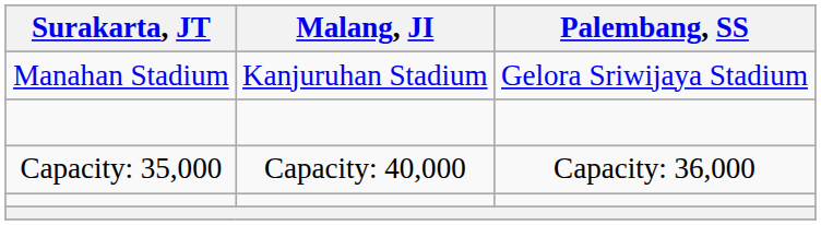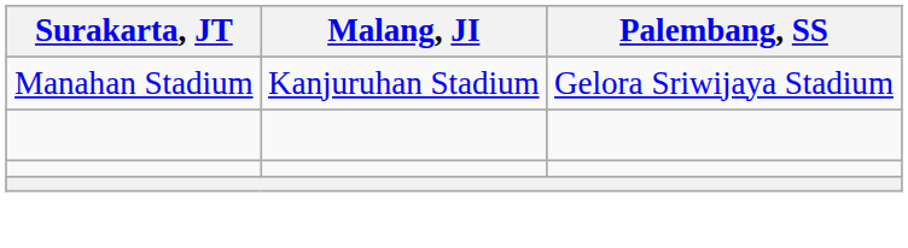 <table class="wikitable" style="margin:1em auto; text-align:center">
 <tr>
 <th><a href='#'>Surakarta</a>, <a href='#'>JT</a></th>
 <th><a href='#'>Malang</a>, <a href='#'>JI</a></th>
 <th><a href='#'>Palembang</a>, <a href='#'>SS</a></th>
 </tr>
 <tr>
 <td><a href='#'>Manahan Stadium</a></td>
 <td><a href='#'>Kanjuruhan Stadium</a></td>
 <td><a href='#'>Gelora Sriwijaya Stadium</a></td>
 </tr>
 <tr>
 <td><br><small></small></td>
 <td><br><small></small></td>
 <td><br><small></small></td>
 </tr>
 <tr>
-<td>Capacity: 35,000</td>
-<td>Capacity: 40,000</td>
-<td>Capacity: 36,000</td>
-</tr>
-<tr>
 <td></td>
 <td></td>
 <td></td>
 </tr>
 <tr>
 <th colspan=3></th>
 </tr>
 </table>
